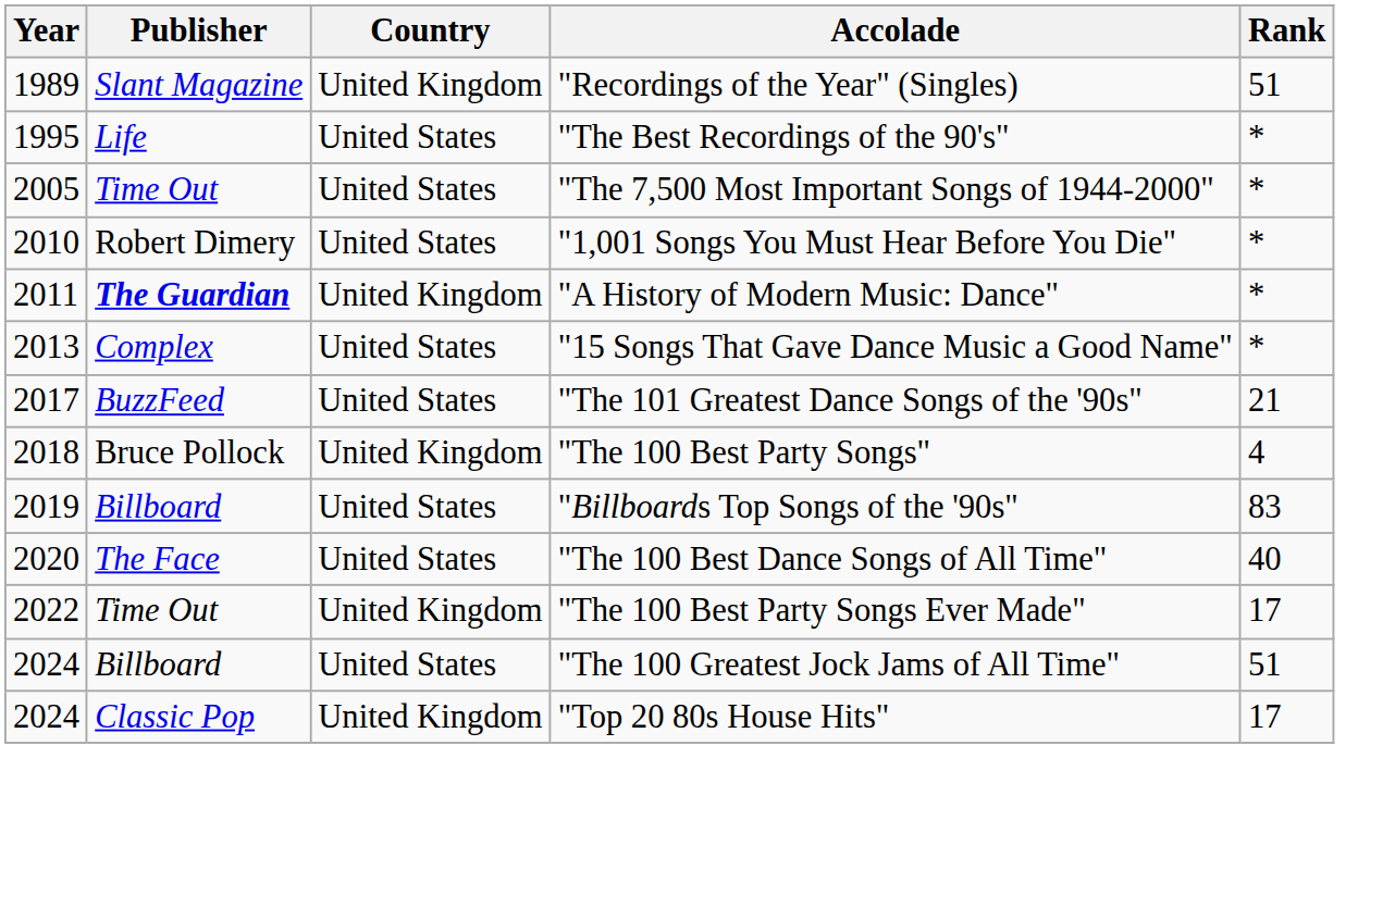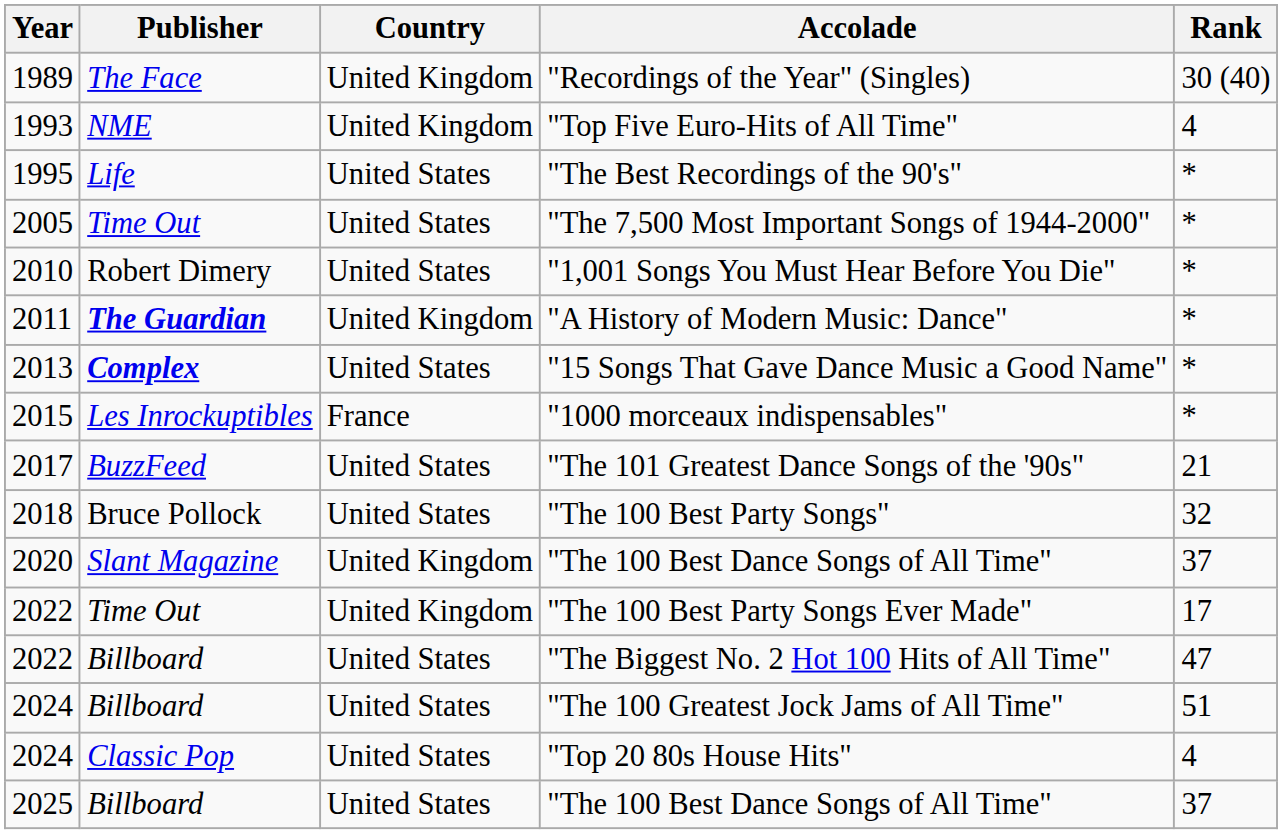 <table class="wikitable sortable">
 <tr>
 <th>Year</th>
 <th>Publisher</th>
 <th>Country</th>
 <th>Accolade</th>
 <th>Rank</th>
 </tr>
 <tr>
 <td>1989</td>
-<td><em><a href='#'>Slant Magazine</a></em></td>
+<td><em><a href='#'>The Face</a></em></td>
 <td>United Kingdom</td>
 <td>"Recordings of the Year" (Singles)</td>
-<td>51</td>
+<td>30 (40)</td>
+</tr>
+<tr>
+<td>1993</td>
+<td><em><a href='#'>NME</a></em></td>
+<td>United Kingdom</td>
+<td>"Top Five Euro-Hits of All Time"</td>
+<td>4</td>
 </tr>
 <tr>
 <td>1995</td>
 <td><em><a href='#'>Life</a></em></td>
 <td>United States</td>
 <td>"The Best Recordings of the 90's"</td>
 <td>*</td>
 </tr>
 <tr>
 <td>2005</td>
 <td><em><a href='#'>Time Out</a></em></td>
 <td>United States</td>
 <td>"The 7,500 Most Important Songs of 1944-2000"</td>
 <td>*</td>
 </tr>
 <tr>
 <td>2010</td>
 <td>Robert Dimery</td>
 <td>United States</td>
 <td>"1,001 Songs You Must Hear Before You Die"</td>
 <td>*</td>
 </tr>
 <tr>
 <td>2011</td>
 <td><strong><em><a href='#'>The Guardian</a></em></strong></td>
 <td>United Kingdom</td>
 <td>"A History of Modern Music: Dance"</td>
 <td>*</td>
 </tr>
 <tr>
 <td>2013</td>
-<td><em><a href='#'>Complex</a></em></td>
+<td><strong><em><a href='#'>Complex</a></em></strong></td>
 <td>United States</td>
 <td>"15 Songs That Gave Dance Music a Good Name"</td>
+<td>*</td>
+</tr>
+<tr>
+<td>2015</td>
+<td><em><a href='#'>Les Inrockuptibles</a></em></td>
+<td>France</td>
+<td>"1000 morceaux indispensables"</td>
 <td>*</td>
 </tr>
 <tr>
 <td>2017</td>
 <td><em><a href='#'>BuzzFeed</a></em></td>
 <td>United States</td>
 <td>"The 101 Greatest Dance Songs of the '90s"</td>
 <td>21</td>
 </tr>
 <tr>
 <td>2018</td>
 <td>Bruce Pollock</td>
-<td>United Kingdom</td>
+<td>United States</td>
 <td>"The 100 Best Party Songs"</td>
-<td>4</td>
-</tr>
-<tr>
-<td>2019</td>
-<td><em><a href='#'>Billboard</a></em></td>
-<td>United States</td>
-<td>"<em>Billboard</em>s Top Songs of the '90s"</td>
-<td>83</td>
+<td>32</td>
 </tr>
 <tr>
 <td>2020</td>
-<td><em><a href='#'>The Face</a></em></td>
-<td>United States</td>
+<td><em><a href='#'>Slant Magazine</a></em></td>
+<td>United Kingdom</td>
 <td>"The 100 Best Dance Songs of All Time"</td>
-<td>40</td>
+<td>37</td>
 </tr>
 <tr>
 <td>2022</td>
 <td><em>Time Out</em></td>
 <td>United Kingdom</td>
 <td>"The 100 Best Party Songs Ever Made"</td>
 <td>17</td>
+</tr>
+<tr>
+<td>2022</td>
+<td><em>Billboard</em></td>
+<td>United States</td>
+<td>"The Biggest No. 2 <a href='#'>Hot 100</a> Hits of All Time"</td>
+<td>47</td>
 </tr>
 <tr>
 <td>2024</td>
 <td><em>Billboard</em></td>
 <td>United States</td>
 <td>"The 100 Greatest Jock Jams of All Time"</td>
 <td>51</td>
 </tr>
 <tr>
 <td>2024</td>
 <td><em><a href='#'>Classic Pop</a></em></td>
-<td>United Kingdom</td>
+<td>United States</td>
 <td>"Top 20 80s House Hits"</td>
-<td>17</td>
+<td>4</td>
+</tr>
+<tr>
+<td>2025</td>
+<td><em>Billboard</em></td>
+<td>United States</td>
+<td>"The 100 Best Dance Songs of All Time"</td>
+<td>37</td>
 </tr>
 </table>
